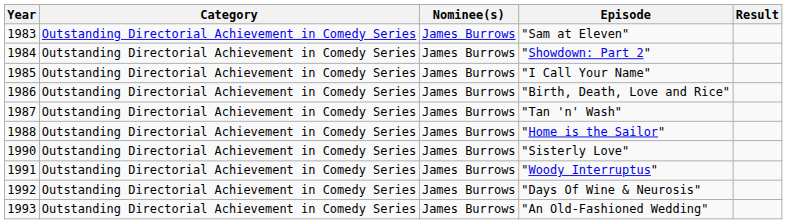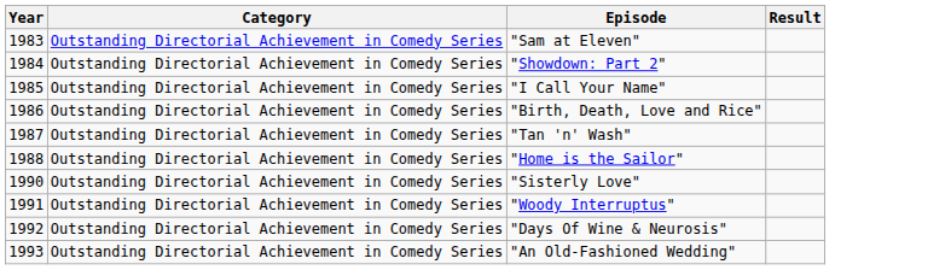 <table class="wikitable">
 <tr>
 <th>Year</th>
 <th>Category</th>
-<th>Nominee(s)</th>
 <th>Episode</th>
 <th>Result</th>
 </tr>
 <tr>
 <td>1983</td>
 <td><a href='#'>Outstanding Directorial Achievement in Comedy Series</a></td>
-<td><a href='#'>James Burrows</a></td>
 <td>"Sam at Eleven"</td>
 <td></td>
 </tr>
 <tr>
 <td>1984</td>
 <td>Outstanding Directorial Achievement in Comedy Series</td>
-<td>James Burrows</td>
 <td>"<a href='#'>Showdown: Part 2</a>"</td>
 <td></td>
 </tr>
 <tr>
 <td>1985</td>
 <td>Outstanding Directorial Achievement in Comedy Series</td>
-<td>James Burrows</td>
 <td>"I Call Your Name"</td>
 <td></td>
 </tr>
 <tr>
 <td>1986</td>
 <td>Outstanding Directorial Achievement in Comedy Series</td>
-<td>James Burrows</td>
 <td>"Birth, Death, Love and Rice"</td>
 <td></td>
 </tr>
 <tr>
 <td>1987</td>
 <td>Outstanding Directorial Achievement in Comedy Series</td>
-<td>James Burrows</td>
 <td>"Tan 'n' Wash"</td>
 <td></td>
 </tr>
 <tr>
 <td>1988</td>
 <td>Outstanding Directorial Achievement in Comedy Series</td>
-<td>James Burrows</td>
 <td>"<a href='#'>Home is the Sailor</a>"</td>
 <td></td>
 </tr>
 <tr>
 <td>1990</td>
 <td>Outstanding Directorial Achievement in Comedy Series</td>
-<td>James Burrows</td>
 <td>"Sisterly Love"</td>
 <td></td>
 </tr>
 <tr>
 <td>1991</td>
 <td>Outstanding Directorial Achievement in Comedy Series</td>
-<td>James Burrows</td>
 <td>"<a href='#'>Woody Interruptus</a>"</td>
 <td></td>
 </tr>
 <tr>
 <td>1992</td>
 <td>Outstanding Directorial Achievement in Comedy Series</td>
-<td>James Burrows</td>
 <td>"Days Of Wine & Neurosis"</td>
 <td></td>
 </tr>
 <tr>
 <td>1993</td>
 <td>Outstanding Directorial Achievement in Comedy Series</td>
-<td>James Burrows</td>
 <td>"An Old-Fashioned Wedding"</td>
 <td></td>
 </tr>
 </table>
